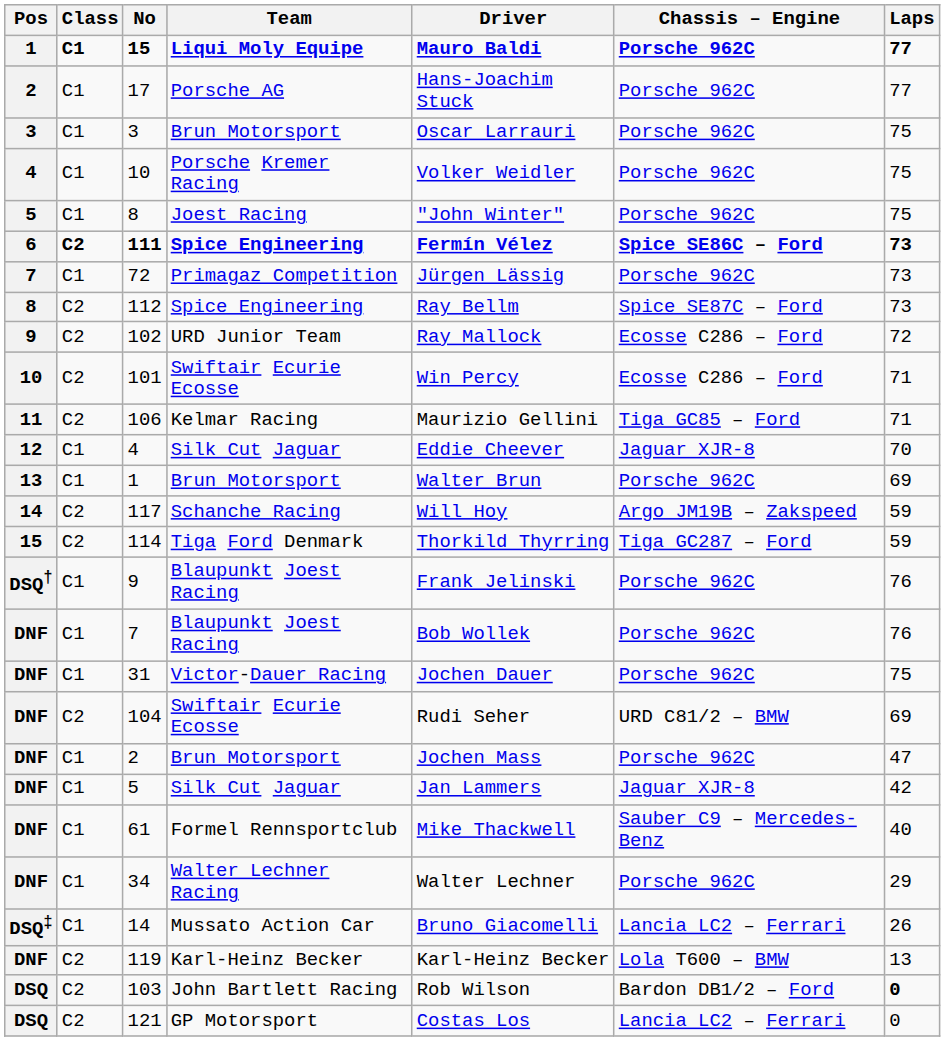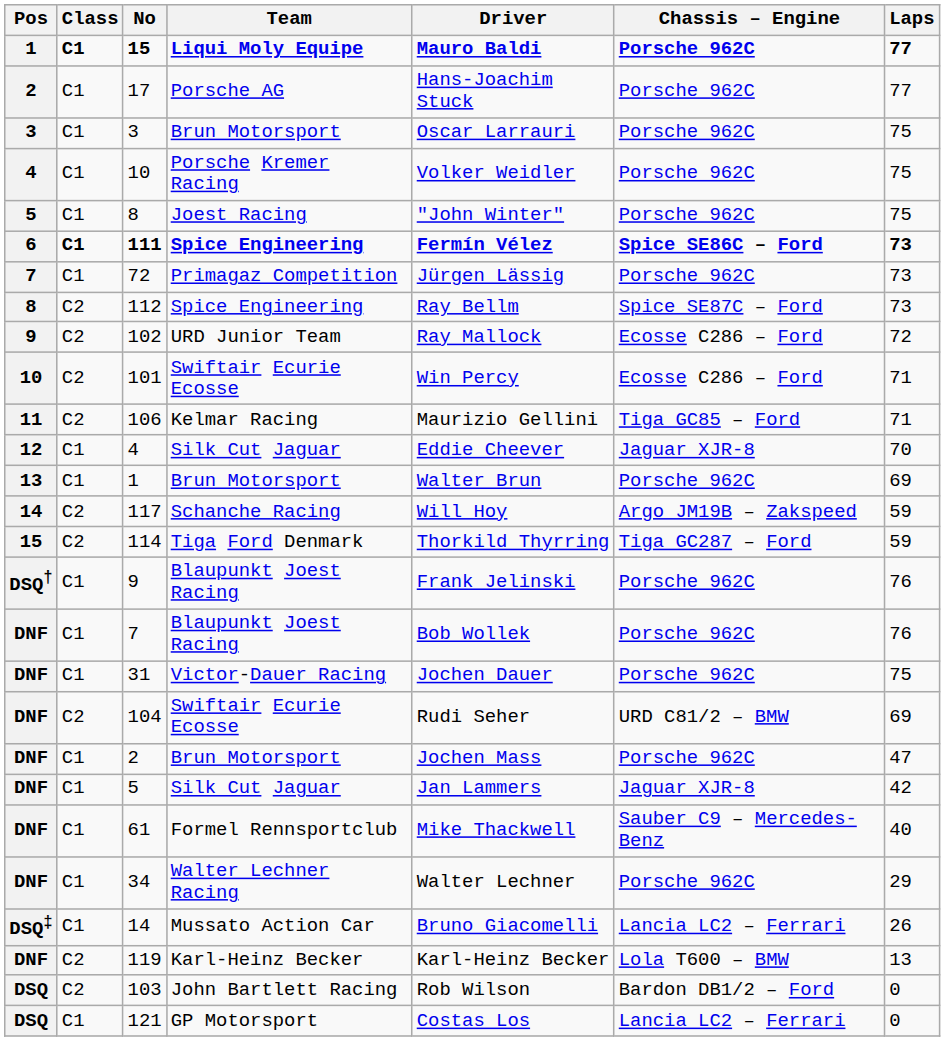 <table class="wikitable" style="font-size: 95%;">
 <tr>
 <th>Pos</th>
 <th>Class</th>
 <th>No</th>
 <th>Team</th>
 <th>Driver</th>
 <th>Chassis – Engine</th>
 <th>Laps</th>
 </tr>
 <tr style="font-weight:bold">
 <th>1</th>
 <td>C1</td>
 <td>15</td>
 <td> <a href='#'>Liqui Moly Equipe</a></td>
 <td> <a href='#'>Mauro Baldi</a></td>
 <td><a href='#'>Porsche 962C</a></td>
 <td>77</td>
 </tr>
 <tr>
 <th>2</th>
 <td>C1</td>
 <td>17</td>
 <td> <a href='#'>Porsche AG</a></td>
 <td> <a href='#'>Hans-Joachim Stuck</a></td>
 <td><a href='#'>Porsche 962C</a></td>
 <td>77</td>
 </tr>
 <tr>
 <th>3</th>
 <td>C1</td>
 <td>3</td>
 <td> <a href='#'>Brun Motorsport</a></td>
 <td> <a href='#'>Oscar Larrauri</a></td>
 <td><a href='#'>Porsche 962C</a></td>
 <td>75</td>
 </tr>
 <tr>
 <th>4</th>
 <td>C1</td>
 <td>10</td>
 <td> <a href='#'>Porsche</a> <a href='#'>Kremer Racing</a></td>
 <td> <a href='#'>Volker Weidler</a></td>
 <td><a href='#'>Porsche 962C</a></td>
 <td>75</td>
 </tr>
 <tr>
 <th>5</th>
 <td>C1</td>
 <td>8</td>
 <td> <a href='#'>Joest Racing</a></td>
 <td> <a href='#'>"John Winter"</a></td>
 <td><a href='#'>Porsche 962C</a></td>
 <td>75</td>
 </tr>
 <tr style="font-weight:bold">
 <th>6</th>
-<td>C2</td>
+<td>C1</td>
 <td>111</td>
 <td> <a href='#'>Spice Engineering</a></td>
 <td> <a href='#'>Fermín Vélez</a></td>
 <td><a href='#'>Spice SE86C</a> – <a href='#'>Ford</a></td>
 <td>73</td>
 </tr>
 <tr>
 <th>7</th>
 <td>C1</td>
 <td>72</td>
 <td> <a href='#'>Primagaz Competition</a></td>
 <td> <a href='#'>Jürgen Lässig</a></td>
 <td><a href='#'>Porsche 962C</a></td>
 <td>73</td>
 </tr>
 <tr>
 <th>8</th>
 <td>C2</td>
 <td>112</td>
 <td> <a href='#'>Spice Engineering</a></td>
 <td> <a href='#'>Ray Bellm</a></td>
 <td><a href='#'>Spice SE87C</a> – <a href='#'>Ford</a></td>
 <td>73</td>
 </tr>
 <tr>
 <th>9</th>
 <td>C2</td>
 <td>102</td>
 <td> URD Junior Team</td>
 <td> <a href='#'>Ray Mallock</a></td>
 <td><a href='#'>Ecosse</a> C286 – <a href='#'>Ford</a></td>
 <td>72</td>
 </tr>
 <tr>
 <th>10</th>
 <td>C2</td>
 <td>101</td>
 <td> <a href='#'>Swiftair</a> <a href='#'>Ecurie Ecosse</a></td>
 <td> <a href='#'>Win Percy</a></td>
 <td><a href='#'>Ecosse</a> C286 – <a href='#'>Ford</a></td>
 <td>71</td>
 </tr>
 <tr>
 <th>11</th>
 <td>C2</td>
 <td>106</td>
 <td> Kelmar Racing</td>
 <td> Maurizio Gellini</td>
 <td><a href='#'>Tiga GC85</a> – <a href='#'>Ford</a></td>
 <td>71</td>
 </tr>
 <tr>
 <th>12</th>
 <td>C1</td>
 <td>4</td>
 <td> <a href='#'>Silk Cut</a> <a href='#'>Jaguar</a></td>
 <td> <a href='#'>Eddie Cheever</a></td>
 <td><a href='#'>Jaguar XJR-8</a></td>
 <td>70</td>
 </tr>
 <tr>
 <th>13</th>
 <td>C1</td>
 <td>1</td>
 <td> <a href='#'>Brun Motorsport</a></td>
 <td> <a href='#'>Walter Brun</a></td>
 <td><a href='#'>Porsche 962C</a></td>
 <td>69</td>
 </tr>
 <tr>
 <th>14</th>
 <td>C2</td>
 <td>117</td>
 <td> <a href='#'>Schanche Racing</a></td>
 <td> <a href='#'>Will Hoy</a></td>
 <td><a href='#'>Argo JM19B</a> – <a href='#'>Zakspeed</a></td>
 <td>59</td>
 </tr>
 <tr>
 <th>15</th>
 <td>C2</td>
 <td>114</td>
 <td> <a href='#'>Tiga</a> <a href='#'>Ford</a> Denmark</td>
 <td> <a href='#'>Thorkild Thyrring</a></td>
 <td><a href='#'>Tiga GC287</a> – <a href='#'>Ford</a></td>
 <td>59</td>
 </tr>
 <tr>
 <th>DSQ<sup>†</sup></th>
 <td>C1</td>
 <td>9</td>
 <td> <a href='#'>Blaupunkt</a> <a href='#'>Joest Racing</a></td>
 <td> <a href='#'>Frank Jelinski</a></td>
 <td><a href='#'>Porsche 962C</a></td>
 <td>76</td>
 </tr>
 <tr>
 <th>DNF</th>
 <td>C1</td>
 <td>7</td>
 <td> <a href='#'>Blaupunkt</a> <a href='#'>Joest Racing</a></td>
 <td> <a href='#'>Bob Wollek</a></td>
 <td><a href='#'>Porsche 962C</a></td>
 <td>76</td>
 </tr>
 <tr>
 <th>DNF</th>
 <td>C1</td>
 <td>31</td>
 <td> <a href='#'>Victor</a>-<a href='#'>Dauer Racing</a></td>
 <td> <a href='#'>Jochen Dauer</a></td>
 <td><a href='#'>Porsche 962C</a></td>
 <td>75</td>
 </tr>
 <tr>
 <th>DNF</th>
 <td>C2</td>
 <td>104</td>
 <td> <a href='#'>Swiftair</a> <a href='#'>Ecurie Ecosse</a></td>
 <td> Rudi Seher</td>
 <td>URD C81/2 – <a href='#'>BMW</a></td>
 <td>69</td>
 </tr>
 <tr>
 <th>DNF</th>
 <td>C1</td>
 <td>2</td>
 <td> <a href='#'>Brun Motorsport</a></td>
 <td> <a href='#'>Jochen Mass</a></td>
 <td><a href='#'>Porsche 962C</a></td>
 <td>47</td>
 </tr>
 <tr>
 <th>DNF</th>
 <td>C1</td>
 <td>5</td>
 <td> <a href='#'>Silk Cut</a> <a href='#'>Jaguar</a></td>
 <td> <a href='#'>Jan Lammers</a></td>
 <td><a href='#'>Jaguar XJR-8</a></td>
 <td>42</td>
 </tr>
 <tr>
 <th>DNF</th>
 <td>C1</td>
 <td>61</td>
 <td> Formel Rennsportclub</td>
 <td> <a href='#'>Mike Thackwell</a></td>
 <td><a href='#'>Sauber C9</a> – <a href='#'>Mercedes-Benz</a></td>
 <td>40</td>
 </tr>
 <tr>
 <th>DNF</th>
 <td>C1</td>
 <td>34</td>
 <td> <a href='#'>Walter Lechner Racing</a></td>
 <td> Walter Lechner</td>
 <td><a href='#'>Porsche 962C</a></td>
 <td>29</td>
 </tr>
 <tr>
 <th>DSQ<sup>‡</sup></th>
 <td>C1</td>
 <td>14</td>
 <td> Mussato Action Car</td>
 <td> <a href='#'>Bruno Giacomelli</a></td>
 <td><a href='#'>Lancia LC2</a> – <a href='#'>Ferrari</a></td>
 <td>26</td>
 </tr>
 <tr>
 <th>DNF</th>
 <td>C2</td>
 <td>119</td>
 <td> Karl-Heinz Becker</td>
 <td> Karl-Heinz Becker</td>
 <td><a href='#'>Lola</a> T600 – <a href='#'>BMW</a></td>
 <td>13</td>
 </tr>
 <tr>
 <th>DSQ</th>
 <td>C2</td>
 <td>103</td>
 <td> John Bartlett Racing</td>
 <td> Rob Wilson</td>
 <td>Bardon DB1/2 – <a href='#'>Ford</a></td>
-<td><strong>0</strong></td>
+<td>0</td>
 </tr>
 <tr>
 <th>DSQ</th>
-<td>C2</td>
+<td>C1</td>
 <td>121</td>
 <td> GP Motorsport</td>
 <td> <a href='#'>Costas Los</a></td>
 <td><a href='#'>Lancia LC2</a> – <a href='#'>Ferrari</a></td>
 <td>0</td>
 </tr>
 </table>
